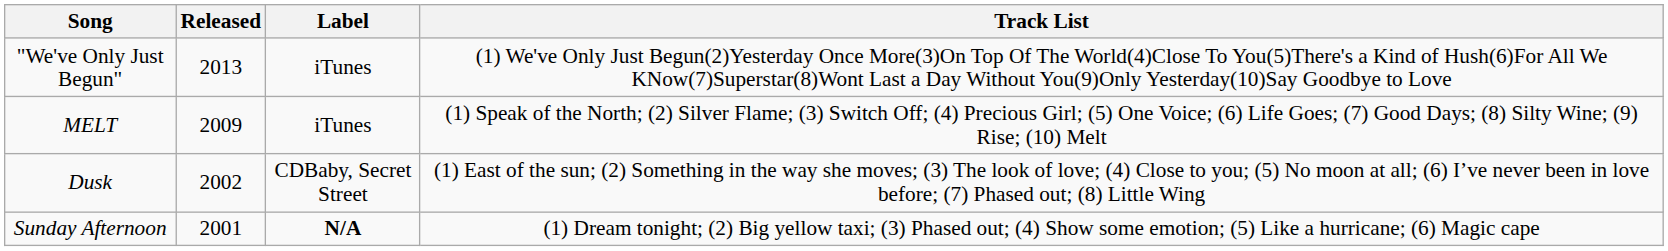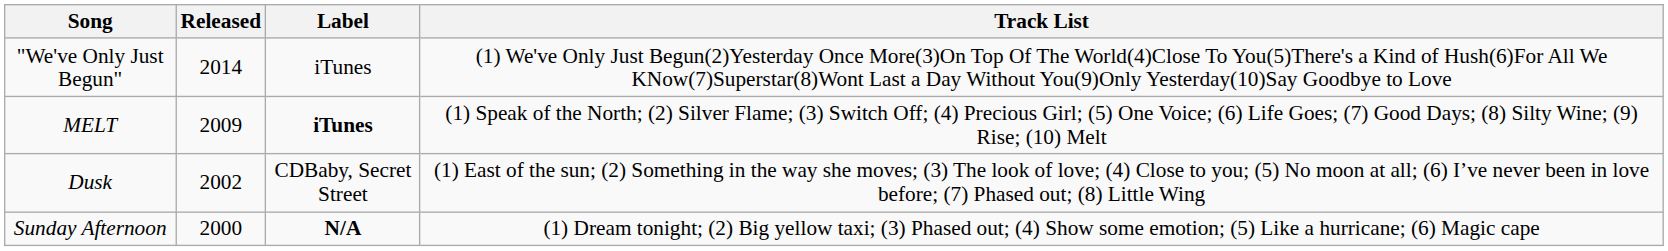 <table class="wikitable" style="text-align:center">
 <tr>
 <th>Song</th>
 <th>Released</th>
 <th>Label</th>
 <th>Track List</th>
 </tr>
 <tr>
 <td>"We've Only Just Begun"</td>
-<td>2013</td>
+<td>2014</td>
 <td>iTunes</td>
 <td>(1) We've Only Just Begun(2)Yesterday Once More(3)On Top Of The World(4)Close To You(5)There's a Kind of Hush(6)For All We KNow(7)Superstar(8)Wont Last a Day Without You(9)Only Yesterday(10)Say Goodbye to Love</td>
 </tr>
 <tr>
 <td><em>MELT</em></td>
 <td>2009</td>
-<td>iTunes</td>
+<td><strong>iTunes</strong></td>
 <td>(1) Speak of the North; (2) Silver Flame; (3) Switch Off; (4) Precious Girl; (5) One Voice; (6) Life Goes; (7) Good Days; (8) Silty Wine; (9) Rise; (10) Melt</td>
 </tr>
 <tr>
 <td><em>Dusk</em></td>
 <td>2002</td>
 <td>CDBaby, Secret Street</td>
 <td>(1) East of the sun; (2) Something in the way she moves; (3) The look of love; (4) Close to you; (5) No moon at all; (6) I’ve never been in love before; (7) Phased out; (8) Little Wing</td>
 </tr>
 <tr>
 <td><em>Sunday Afternoon</em></td>
-<td>2001</td>
+<td>2000</td>
 <td><strong>N/A</strong></td>
 <td>(1) Dream tonight; (2) Big yellow taxi; (3) Phased out; (4) Show some emotion; (5) Like a hurricane; (6) Magic cape</td>
 </tr>
 </table>
